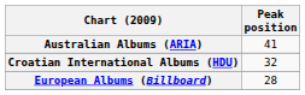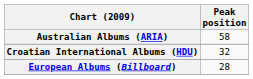 <table class="wikitable sortable plainrowheaders" style="text-align:center">
 <tr>
 <th scope="col">Chart (2009)</th>
 <th scope="col">Peak<br>position</th>
 </tr>
 <tr>
 <th scope="row">Australian Albums (<a href='#'>ARIA</a>)</th>
-<td>41</td>
+<td>58</td>
 </tr>
 <tr>
 </tr>
 <tr>
 </tr>
 <tr>
 </tr>
 <tr>
 <th scope="row">Croatian International Albums (<a href='#'>HDU</a>)</th>
 <td>32</td>
 </tr>
 <tr>
 </tr>
 <tr>
 <th scope="row"><a href='#'>European Albums</a> (<em><a href='#'>Billboard</a></em>)</th>
 <td>28</td>
 </tr>
 <tr>
 </tr>
 <tr>
 </tr>
 <tr>
 </tr>
 <tr>
 </tr>
 <tr>
 </tr>
 <tr>
 </tr>
 <tr>
 </tr>
 <tr>
 </tr>
 <tr>
 </tr>
 </table>
